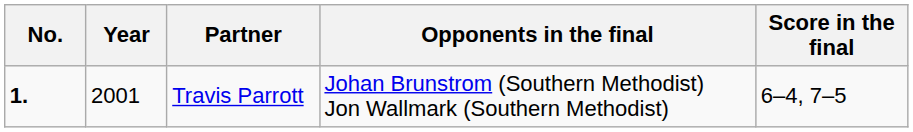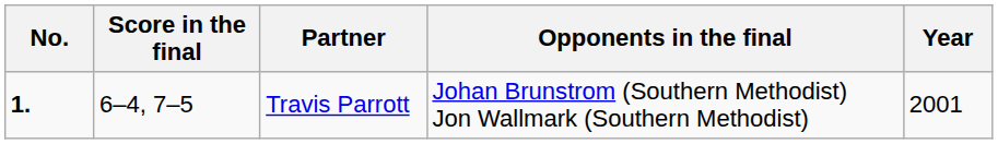 <table class="sortable wikitable" style=font-size:97%>
 <tr>
 <th width=50>No.</th>
-<th width=50>Year</th>
+<th width=100>Score in the final</th>
 <th width=100>Partner</th>
 <th width=300>Opponents in the final</th>
-<th width=100>Score in the final</th>
+<th width=50>Year</th>
 </tr>
 <tr>
 <td><strong>1.</strong></td>
-<td>2001</td>
+<td>6–4, 7–5</td>
 <td><a href='#'>Travis Parrott</a></td>
 <td><a href='#'>Johan Brunstrom</a> (Southern Methodist)<br> Jon Wallmark (Southern Methodist)</td>
-<td>6–4, 7–5</td>
+<td>2001</td>
 </tr>
 </table>
